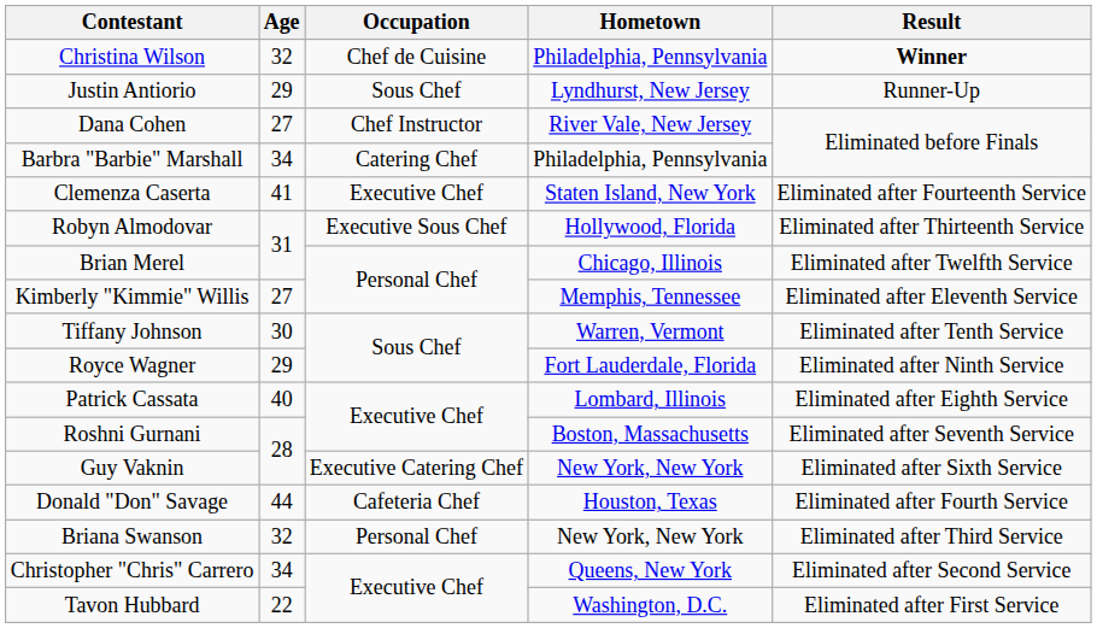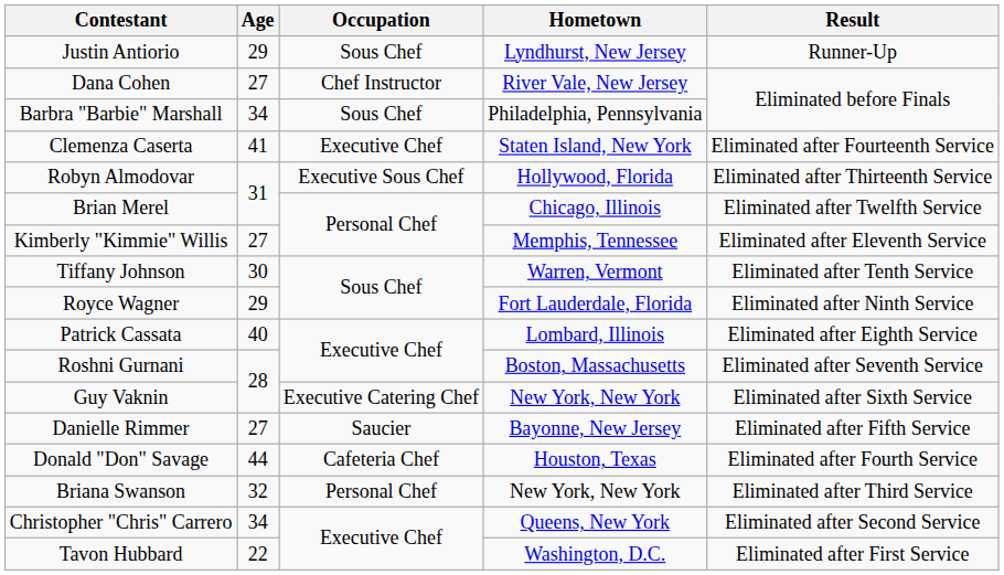 <table class="wikitable sortable plainrowheaders" style=text-align:center>
 <tr>
 <th scope="col">Contestant</th>
 <th scope="col">Age</th>
 <th scope="col">Occupation</th>
 <th scope="col">Hometown</th>
 <th scope="col">Result</th>
-</tr>
-<tr>
-<td scope="row"><a href='#'>Christina Wilson</a></td>
-<td>32</td>
-<td>Chef de Cuisine</td>
-<td><a href='#'>Philadelphia, Pennsylvania</a></td>
-<td><strong>Winner</strong></td>
 </tr>
 <tr>
 <td scope="row">Justin Antiorio</td>
 <td>29</td>
 <td>Sous Chef</td>
 <td><a href='#'>Lyndhurst, New Jersey</a></td>
 <td>Runner-Up</td>
 </tr>
 <tr>
 <td scope="row">Dana Cohen</td>
 <td>27</td>
 <td>Chef Instructor</td>
 <td><a href='#'>River Vale, New Jersey</a></td>
 <td rowspan=2>Eliminated before Finals</td>
 </tr>
 <tr>
 <td scope="row">Barbra "Barbie" Marshall</td>
 <td>34</td>
-<td>Catering Chef</td>
+<td>Sous Chef</td>
 <td>Philadelphia, Pennsylvania</td>
 </tr>
 <tr>
 <td scope="row">Clemenza Caserta</td>
 <td>41</td>
 <td>Executive Chef</td>
 <td><a href='#'>Staten Island, New York</a></td>
 <td>Eliminated after Fourteenth Service</td>
 </tr>
 <tr>
 <td scope="row">Robyn Almodovar</td>
 <td rowspan="2">31</td>
 <td>Executive Sous Chef</td>
 <td><a href='#'>Hollywood, Florida</a></td>
 <td>Eliminated after Thirteenth Service</td>
 </tr>
 <tr>
 <td scope="row">Brian Merel</td>
 <td rowspan="2">Personal Chef</td>
 <td><a href='#'>Chicago, Illinois</a></td>
 <td>Eliminated after Twelfth Service</td>
 </tr>
 <tr>
 <td scope="row">Kimberly "Kimmie" Willis</td>
 <td>27</td>
 <td><a href='#'>Memphis, Tennessee</a></td>
 <td>Eliminated after Eleventh Service</td>
 </tr>
 <tr>
 <td scope="row">Tiffany Johnson</td>
 <td>30</td>
 <td rowspan="2">Sous Chef</td>
 <td><a href='#'>Warren, Vermont</a></td>
 <td>Eliminated after Tenth Service</td>
 </tr>
 <tr>
 <td scope="row">Royce Wagner</td>
 <td>29</td>
 <td><a href='#'>Fort Lauderdale, Florida</a></td>
 <td>Eliminated after Ninth Service</td>
 </tr>
 <tr>
 <td scope="row">Patrick Cassata</td>
 <td>40</td>
 <td rowspan="2">Executive Chef</td>
 <td><a href='#'>Lombard, Illinois</a></td>
 <td>Eliminated after Eighth Service</td>
 </tr>
 <tr>
 <td scope="row">Roshni Gurnani</td>
 <td rowspan="2">28</td>
 <td><a href='#'>Boston, Massachusetts</a></td>
 <td>Eliminated after Seventh Service</td>
 </tr>
 <tr>
 <td scope="row">Guy Vaknin</td>
 <td>Executive Catering Chef</td>
 <td><a href='#'>New York, New York</a></td>
 <td>Eliminated after Sixth Service</td>
 </tr>
 <tr>
+<td scope="row">Danielle Rimmer</td>
+<td>27</td>
+<td>Saucier</td>
+<td><a href='#'>Bayonne, New Jersey</a></td>
+<td>Eliminated after Fifth Service</td>
+</tr>
+<tr>
 <td scope="row">Donald "Don" Savage</td>
 <td>44</td>
 <td>Cafeteria Chef</td>
 <td><a href='#'>Houston, Texas</a></td>
 <td>Eliminated after Fourth Service</td>
 </tr>
 <tr>
 <td scope="row">Briana Swanson</td>
 <td>32</td>
 <td>Personal Chef</td>
 <td>New York, New York</td>
 <td>Eliminated after Third Service</td>
 </tr>
 <tr>
 <td scope="row">Christopher "Chris" Carrero</td>
 <td>34</td>
 <td rowspan=2>Executive Chef</td>
 <td><a href='#'>Queens, New York</a></td>
 <td>Eliminated after Second Service</td>
 </tr>
 <tr>
 <td scope="row">Tavon Hubbard</td>
 <td>22</td>
 <td><a href='#'>Washington, D.C.</a></td>
 <td>Eliminated after First Service</td>
 </tr>
 </table>
